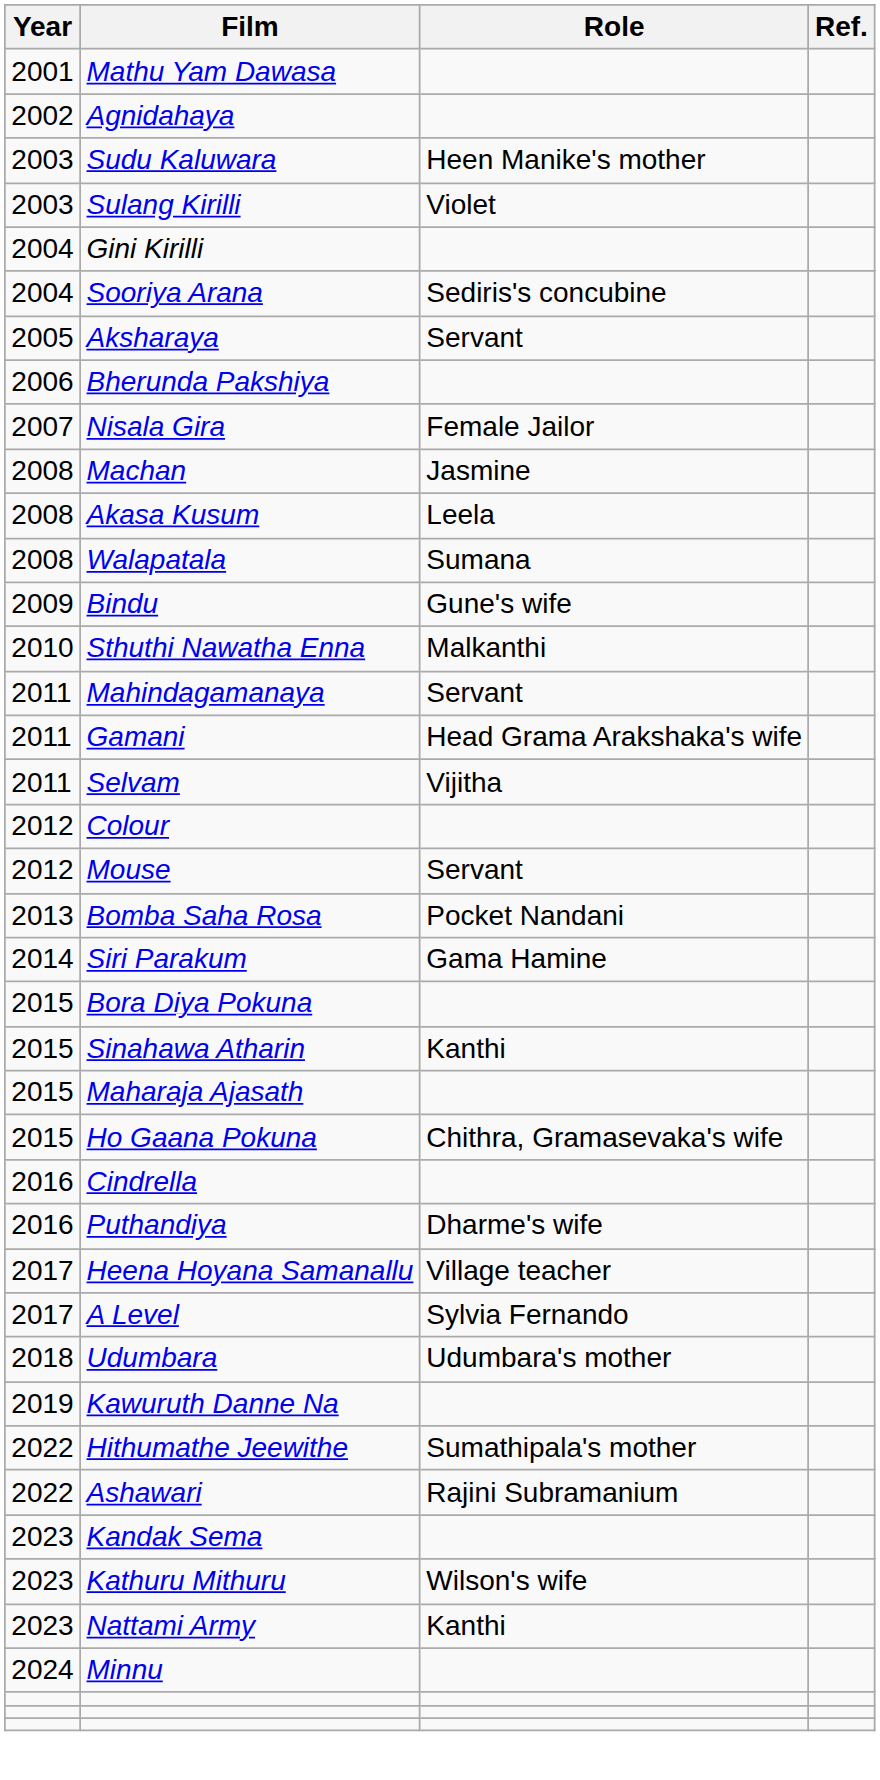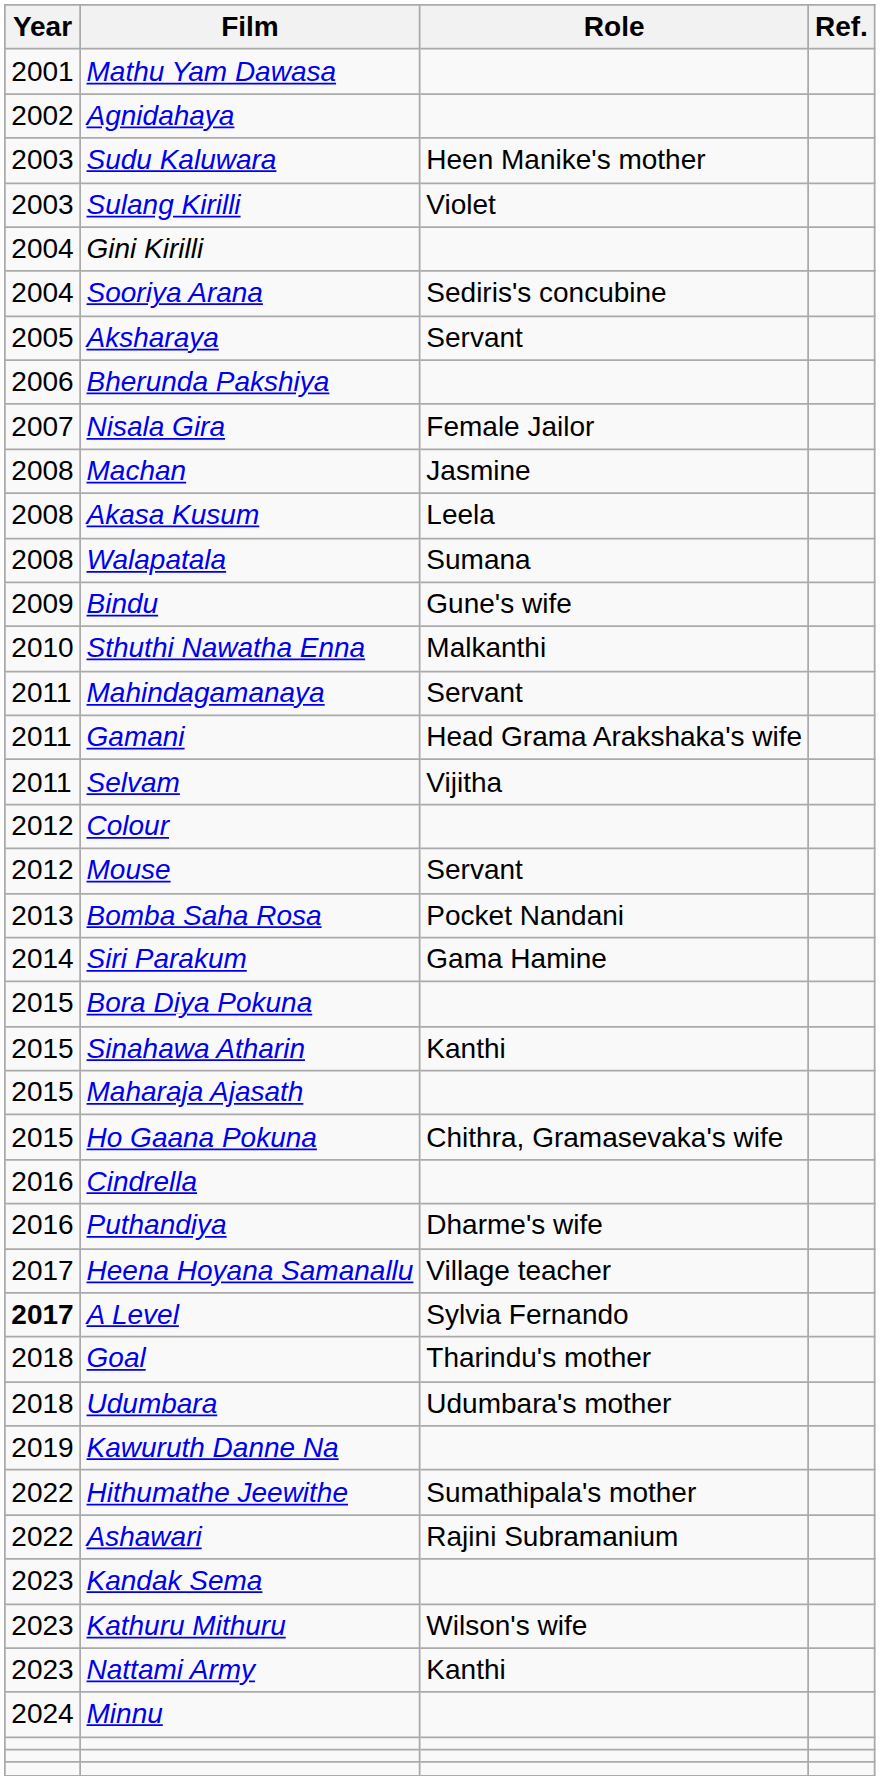 <table class="wikitable">
 <tr>
 <th>Year</th>
 <th>Film</th>
 <th>Role</th>
 <th>Ref.</th>
 </tr>
 <tr>
 <td>2001</td>
 <td><em><a href='#'>Mathu Yam Dawasa</a></em></td>
 <td></td>
 <td></td>
 </tr>
 <tr>
 <td>2002</td>
 <td><em><a href='#'>Agnidahaya</a></em></td>
 <td></td>
 <td></td>
 </tr>
 <tr>
 <td>2003</td>
 <td><em><a href='#'>Sudu Kaluwara</a></em></td>
 <td>Heen Manike's mother</td>
 <td></td>
 </tr>
 <tr>
 <td>2003</td>
 <td><em><a href='#'>Sulang Kirilli</a></em></td>
 <td>Violet</td>
 <td></td>
 </tr>
 <tr>
 <td>2004</td>
 <td><em>Gini Kirilli</em></td>
 <td></td>
 <td></td>
 </tr>
 <tr>
 <td>2004</td>
 <td><em><a href='#'>Sooriya Arana</a></em></td>
 <td>Sediris's concubine</td>
 <td></td>
 </tr>
 <tr>
 <td>2005</td>
 <td><em><a href='#'>Aksharaya</a></em></td>
 <td>Servant</td>
 <td></td>
 </tr>
 <tr>
 <td>2006</td>
 <td><em><a href='#'>Bherunda Pakshiya</a></em></td>
 <td></td>
 <td></td>
 </tr>
 <tr>
 <td>2007</td>
 <td><em><a href='#'>Nisala Gira</a></em></td>
 <td>Female Jailor</td>
 <td></td>
 </tr>
 <tr>
 <td>2008</td>
 <td><em><a href='#'>Machan</a></em></td>
 <td>Jasmine</td>
 <td></td>
 </tr>
 <tr>
 <td>2008</td>
 <td><em><a href='#'>Akasa Kusum</a></em></td>
 <td>Leela</td>
 <td></td>
 </tr>
 <tr>
 <td>2008</td>
 <td><em><a href='#'>Walapatala</a></em></td>
 <td>Sumana</td>
 <td></td>
 </tr>
 <tr>
 <td>2009</td>
 <td><em><a href='#'>Bindu</a></em></td>
 <td>Gune's wife</td>
 <td></td>
 </tr>
 <tr>
 <td>2010</td>
 <td><em><a href='#'>Sthuthi Nawatha Enna</a></em></td>
 <td>Malkanthi</td>
 <td></td>
 </tr>
 <tr>
 <td>2011</td>
 <td><em><a href='#'>Mahindagamanaya</a></em></td>
 <td>Servant</td>
 <td></td>
 </tr>
 <tr>
 <td>2011</td>
 <td><em><a href='#'>Gamani</a></em></td>
 <td>Head Grama Arakshaka's wife</td>
 <td></td>
 </tr>
 <tr>
 <td>2011</td>
 <td><em><a href='#'>Selvam</a></em></td>
 <td>Vijitha</td>
 <td></td>
 </tr>
 <tr>
 <td>2012</td>
 <td><em><a href='#'>Colour</a></em></td>
 <td></td>
 <td></td>
 </tr>
 <tr>
 <td>2012</td>
 <td><em><a href='#'>Mouse</a></em></td>
 <td>Servant</td>
 <td></td>
 </tr>
 <tr>
 <td>2013</td>
 <td><em><a href='#'>Bomba Saha Rosa</a></em></td>
 <td>Pocket Nandani</td>
 <td></td>
 </tr>
 <tr>
 <td>2014</td>
 <td><em><a href='#'>Siri Parakum</a></em></td>
 <td>Gama Hamine</td>
 <td></td>
 </tr>
 <tr>
 <td>2015</td>
 <td><em><a href='#'>Bora Diya Pokuna</a></em></td>
 <td></td>
 <td></td>
 </tr>
 <tr>
 <td>2015</td>
 <td><em><a href='#'>Sinahawa Atharin</a></em></td>
 <td>Kanthi</td>
 <td></td>
 </tr>
 <tr>
 <td>2015</td>
 <td><em><a href='#'>Maharaja Ajasath</a></em></td>
 <td></td>
 <td></td>
 </tr>
 <tr>
 <td>2015</td>
 <td><em><a href='#'>Ho Gaana Pokuna</a></em></td>
 <td>Chithra, Gramasevaka's wife</td>
 <td></td>
 </tr>
 <tr>
 <td>2016</td>
 <td><em><a href='#'>Cindrella</a></em></td>
 <td></td>
 <td></td>
 </tr>
 <tr>
 <td>2016</td>
 <td><em><a href='#'>Puthandiya</a></em></td>
 <td>Dharme's wife</td>
 <td></td>
 </tr>
 <tr>
 <td>2017</td>
 <td><em><a href='#'>Heena Hoyana Samanallu</a></em></td>
 <td>Village teacher</td>
 <td></td>
 </tr>
 <tr>
-<td>2017</td>
+<td><strong>2017</strong></td>
 <td><em><a href='#'>A Level</a></em></td>
 <td>Sylvia Fernando</td>
+<td></td>
+</tr>
+<tr>
+<td>2018</td>
+<td><em><a href='#'>Goal</a></em></td>
+<td>Tharindu's mother</td>
 <td></td>
 </tr>
 <tr>
 <td>2018</td>
 <td><em><a href='#'>Udumbara</a></em></td>
 <td>Udumbara's mother</td>
 <td></td>
 </tr>
 <tr>
 <td>2019</td>
 <td><em><a href='#'>Kawuruth Danne Na</a></em></td>
 <td></td>
 <td></td>
 </tr>
 <tr>
 <td>2022</td>
 <td><em><a href='#'>Hithumathe Jeewithe</a></em></td>
 <td>Sumathipala's mother</td>
 <td></td>
 </tr>
 <tr>
 <td>2022</td>
 <td><em><a href='#'>Ashawari</a></em></td>
 <td>Rajini Subramanium</td>
 <td></td>
 </tr>
 <tr>
 <td>2023</td>
 <td><em><a href='#'>Kandak Sema</a></em></td>
 <td></td>
 <td></td>
 </tr>
 <tr>
 <td>2023</td>
 <td><em><a href='#'>Kathuru Mithuru</a></em></td>
 <td>Wilson's wife</td>
 <td></td>
 </tr>
 <tr>
 <td>2023</td>
 <td><em><a href='#'>Nattami Army</a></em></td>
 <td>Kanthi</td>
 <td></td>
 </tr>
 <tr>
 <td>2024</td>
 <td><em><a href='#'>Minnu</a></em></td>
 <td></td>
 <td></td>
 </tr>
 <tr>
 <td></td>
 <td></td>
 <td></td>
 <td></td>
 </tr>
 <tr>
 <td></td>
 <td></td>
 <td></td>
 <td></td>
 </tr>
 <tr>
 <td></td>
 <td></td>
 <td></td>
 <td></td>
 </tr>
 </table>
